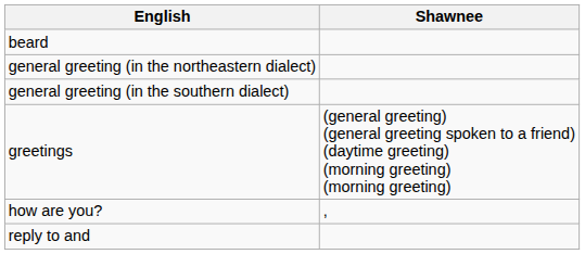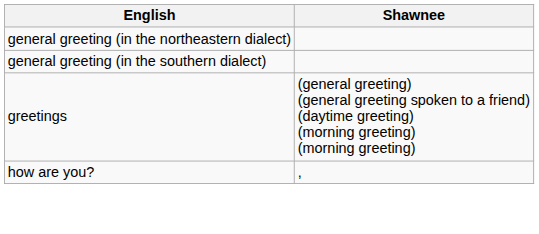 <table class="wikitable">
 <tr>
 <th>English</th>
 <th>Shawnee</th>
-</tr>
-<tr>
-<td>beard</td>
-<td></td>
 </tr>
 <tr>
 <td>general greeting (in the northeastern dialect)</td>
 <td></td>
 </tr>
 <tr>
 <td>general greeting (in the southern dialect)</td>
 <td></td>
 </tr>
 <tr>
 <td>greetings</td>
 <td> (general greeting)<br> (general greeting spoken to a friend)<br> (daytime greeting)<br> (morning greeting)<br> (morning greeting)</td>
 </tr>
 <tr>
 <td>how are you?</td>
 <td>, </td>
 </tr>
-<tr>
-<td>reply to  and </td>
-<td></td>
-</tr>
 </table>
